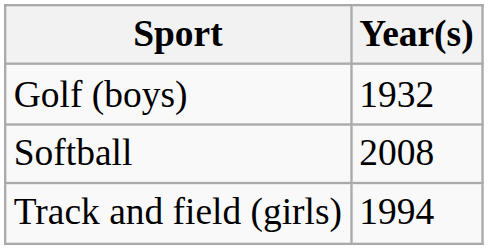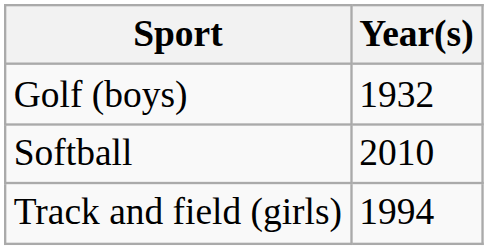 <table class="wikitable">
 <tr>
 <th>Sport</th>
 <th>Year(s)</th>
 </tr>
 <tr>
 <td>Golf (boys)</td>
 <td>1932</td>
 </tr>
 <tr>
 <td>Softball</td>
-<td>2008</td>
+<td>2010</td>
 </tr>
 <tr>
 <td>Track and field (girls)</td>
 <td>1994</td>
 </tr>
 </table>
